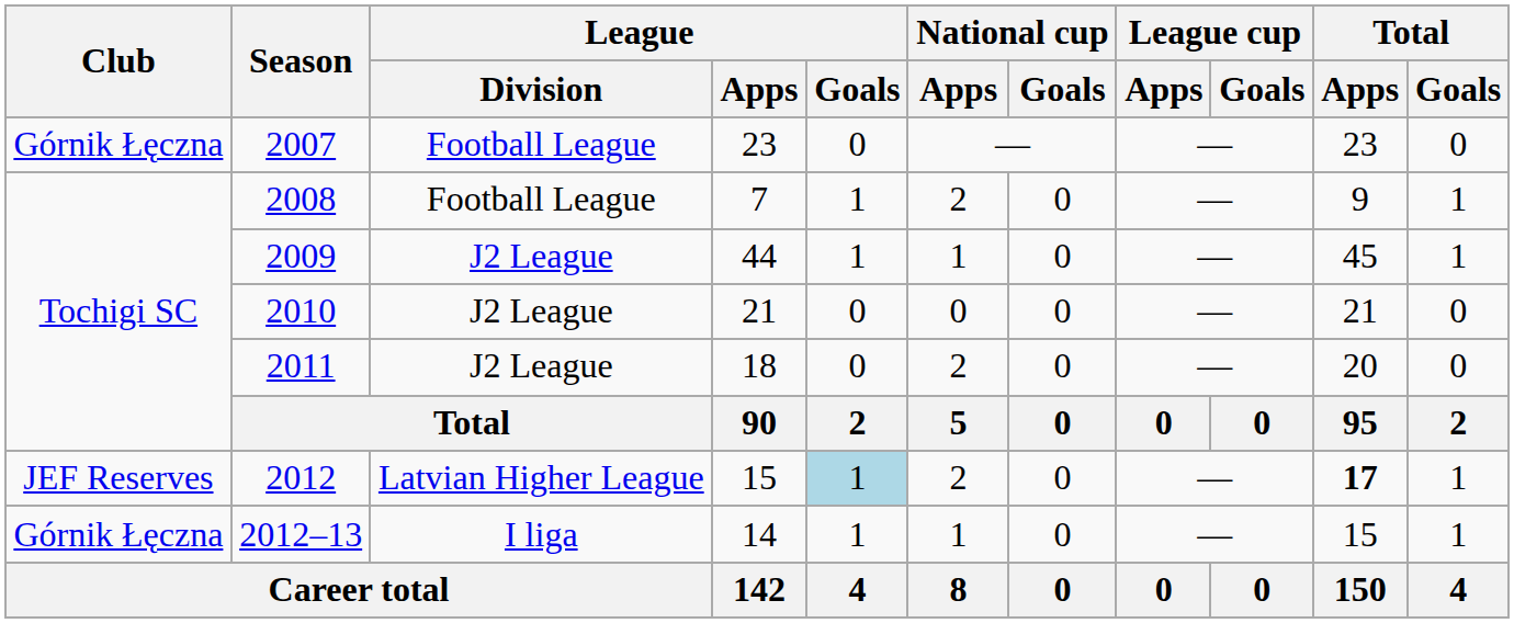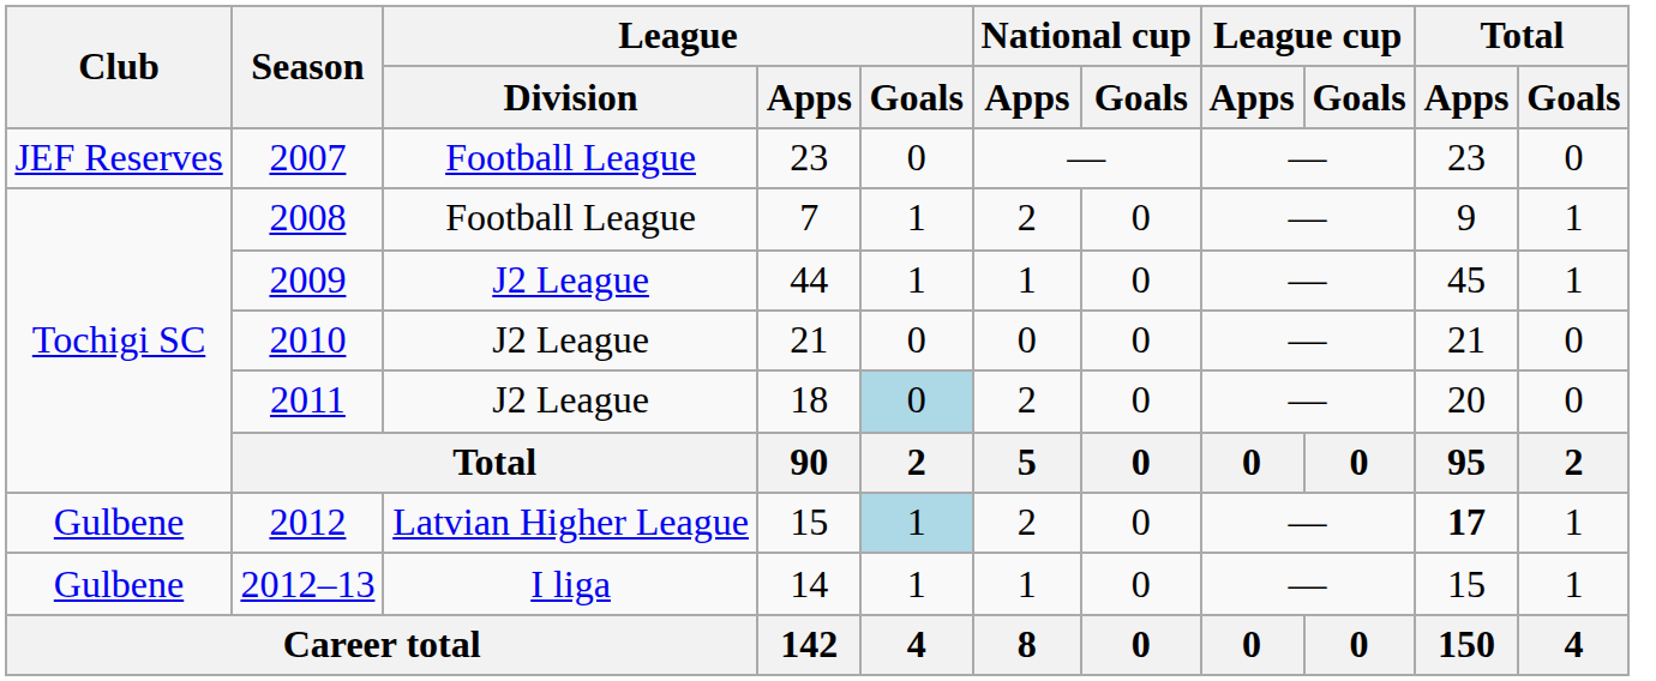 <table class="wikitable" style="text-align:center;">
 <tr>
 <th rowspan="2">Club</th>
 <th rowspan="2">Season</th>
 <th colspan="3">League</th>
 <th colspan="2">National cup</th>
 <th colspan="2">League cup</th>
 <th colspan="2">Total</th>
 </tr>
 <tr>
 <th>Division</th>
 <th>Apps</th>
 <th>Goals</th>
 <th>Apps</th>
 <th>Goals</th>
 <th>Apps</th>
 <th>Goals</th>
 <th>Apps</th>
 <th>Goals</th>
 </tr>
 <tr>
-<td><a href='#'>Górnik Łęczna</a></td>
+<td><a href='#'>JEF Reserves</a></td>
 <td><a href='#'>2007</a></td>
 <td><a href='#'>Football League</a></td>
 <td>23</td>
 <td>0</td>
 <td colspan="2">—</td>
 <td colspan="2">—</td>
 <td>23</td>
 <td>0</td>
 </tr>
 <tr>
 <td rowspan="5"><a href='#'>Tochigi SC</a></td>
 <td><a href='#'>2008</a></td>
 <td>Football League</td>
 <td>7</td>
 <td>1</td>
 <td>2</td>
 <td>0</td>
 <td colspan="2">—</td>
 <td>9</td>
 <td>1</td>
 </tr>
 <tr>
 <td><a href='#'>2009</a></td>
 <td><a href='#'>J2 League</a></td>
 <td>44</td>
 <td>1</td>
 <td>1</td>
 <td>0</td>
 <td colspan="2">—</td>
 <td>45</td>
 <td>1</td>
 </tr>
 <tr>
 <td><a href='#'>2010</a></td>
 <td>J2 League</td>
 <td>21</td>
 <td>0</td>
 <td>0</td>
 <td>0</td>
 <td colspan="2">—</td>
 <td>21</td>
 <td>0</td>
 </tr>
 <tr>
 <td><a href='#'>2011</a></td>
 <td>J2 League</td>
 <td>18</td>
-<td>0</td>
+<td style="background: lightblue;">0</td>
 <td>2</td>
 <td>0</td>
 <td colspan="2">—</td>
 <td>20</td>
 <td>0</td>
 </tr>
 <tr>
 <th colspan=2>Total</th>
 <th>90</th>
 <th>2</th>
 <th>5</th>
 <th>0</th>
 <th>0</th>
 <th>0</th>
 <th>95</th>
 <th>2</th>
 </tr>
 <tr>
-<td><a href='#'>JEF Reserves</a></td>
+<td><a href='#'>Gulbene</a></td>
 <td><a href='#'>2012</a></td>
 <td><a href='#'>Latvian Higher League</a></td>
 <td>15</td>
 <td style="background: lightblue;">1</td>
 <td>2</td>
 <td>0</td>
 <td colspan="2">—</td>
 <td><strong>17</strong></td>
 <td>1</td>
 </tr>
 <tr>
-<td><a href='#'>Górnik Łęczna</a></td>
+<td><a href='#'>Gulbene</a></td>
 <td><a href='#'>2012–13</a></td>
 <td><a href='#'>I liga</a></td>
 <td>14</td>
 <td>1</td>
 <td>1</td>
 <td>0</td>
 <td colspan="2">—</td>
 <td>15</td>
 <td>1</td>
 </tr>
 <tr>
 <th colspan=3>Career total</th>
 <th>142</th>
 <th>4</th>
 <th>8</th>
 <th>0</th>
 <th>0</th>
 <th>0</th>
 <th>150</th>
 <th>4</th>
 </tr>
 </table>
